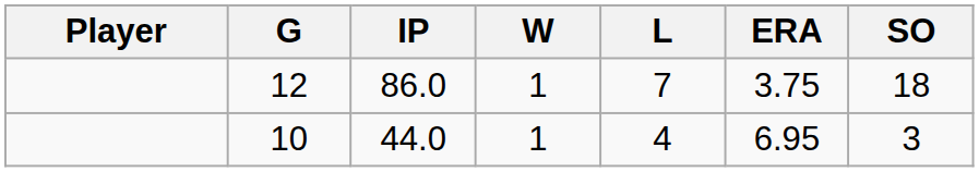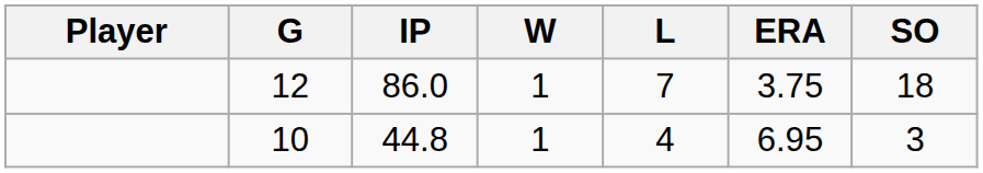 <table class="wikitable sortable">
 <tr>
 <th bgcolor="#DDDDFF" width="16%">Player</th>
 <th bgcolor="#DDDDFF" width="9%">G</th>
 <th bgcolor="#DDDDFF" width="9%">IP</th>
 <th bgcolor="#DDDDFF" width="9%">W</th>
 <th bgcolor="#DDDDFF" width="9%">L</th>
 <th bgcolor="#DDDDFF" width="9%">ERA</th>
 <th bgcolor="#DDDDFF" width="9%">SO</th>
 </tr>
 <tr align="center">
 <td></td>
 <td>12</td>
 <td>86.0</td>
 <td>1</td>
 <td>7</td>
 <td>3.75</td>
 <td>18</td>
 </tr>
 <tr align="center">
 <td></td>
 <td>10</td>
-<td>44.0</td>
+<td>44.8</td>
 <td>1</td>
 <td>4</td>
 <td>6.95</td>
 <td>3</td>
 </tr>
 </table>
